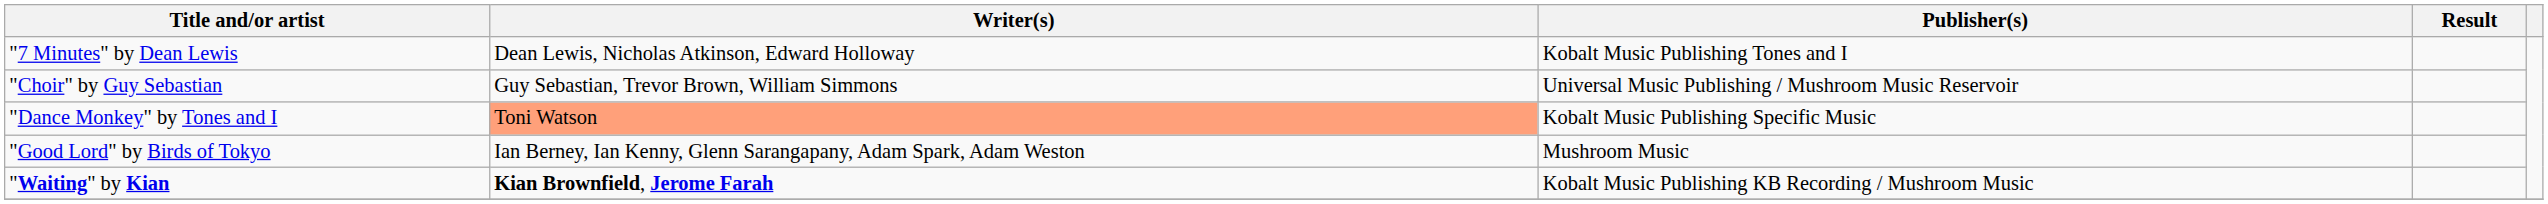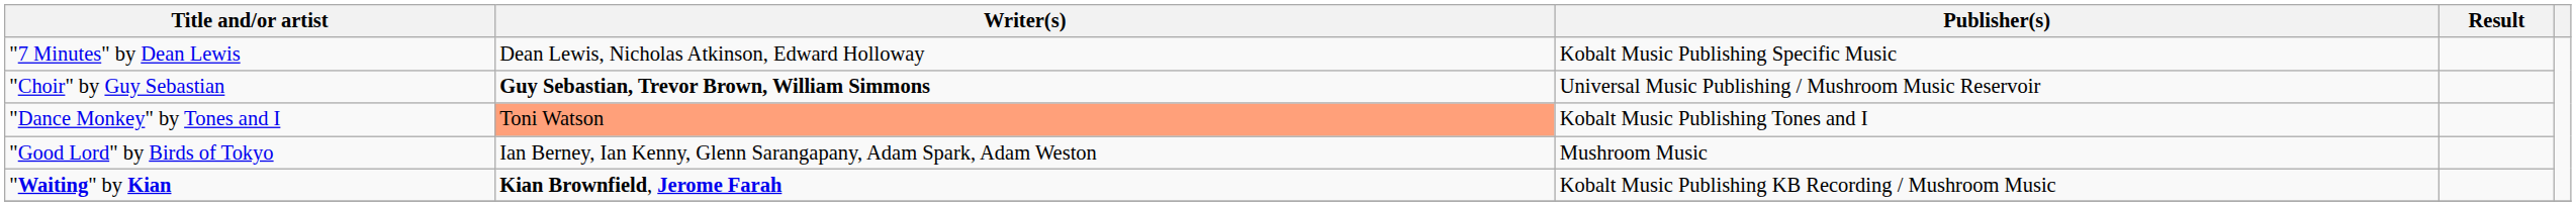 <table class="wikitable" width=100%>
 <tr>
 <th scope="col">Title and/or artist</th>
 <th scope="col">Writer(s)</th>
 <th scope="col">Publisher(s)</th>
 <th scope="col">Result</th>
 <th scope="col"></th>
 </tr>
 <tr>
 <td>"<a href='#'>7 Minutes</a>" by <a href='#'>Dean Lewis</a></td>
 <td>Dean Lewis, Nicholas Atkinson, Edward Holloway</td>
-<td>Kobalt Music Publishing  Tones and I</td>
+<td>Kobalt Music Publishing  Specific Music</td>
 <td></td>
 <td rowspan="5"></td>
 </tr>
 <tr>
 <td>"<a href='#'>Choir</a>" by <a href='#'>Guy Sebastian</a></td>
-<td>Guy Sebastian, Trevor Brown, William Simmons</td>
+<td><strong>Guy Sebastian, Trevor Brown, William Simmons</strong></td>
 <td>Universal Music Publishing / Mushroom Music  Reservoir</td>
 <td></td>
 </tr>
 <tr>
 <td>"<a href='#'>Dance Monkey</a>" by <a href='#'>Tones and I</a></td>
 <td style="background: lightsalmon;">Toni Watson</td>
-<td>Kobalt Music Publishing  Specific Music</td>
+<td>Kobalt Music Publishing  Tones and I</td>
 <td></td>
 </tr>
 <tr>
 <td>"<a href='#'>Good Lord</a>" by <a href='#'>Birds of Tokyo</a></td>
 <td>Ian Berney, Ian Kenny, Glenn Sarangapany, Adam Spark, Adam Weston</td>
 <td>Mushroom Music</td>
 <td></td>
 </tr>
 <tr>
 <td>"<strong><a href='#'>Waiting</a></strong>" by <strong><a href='#'>Kian</a></strong></td>
 <td><strong>Kian Brownfield</strong>, <strong><a href='#'>Jerome Farah</a></strong></td>
 <td>Kobalt Music Publishing  KB Recording / Mushroom Music</td>
 <td></td>
 </tr>
 <tr>
 </tr>
 </table>
